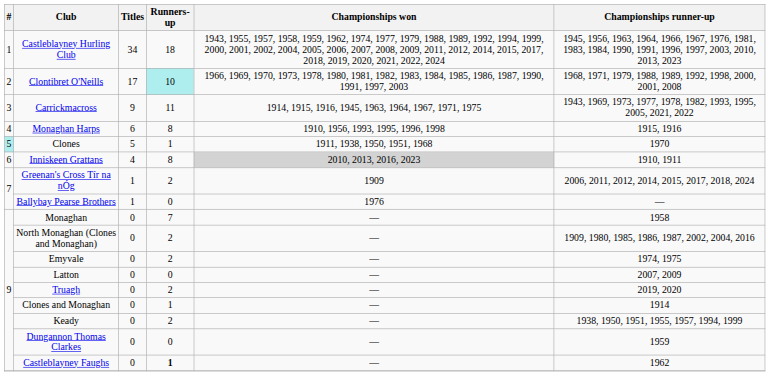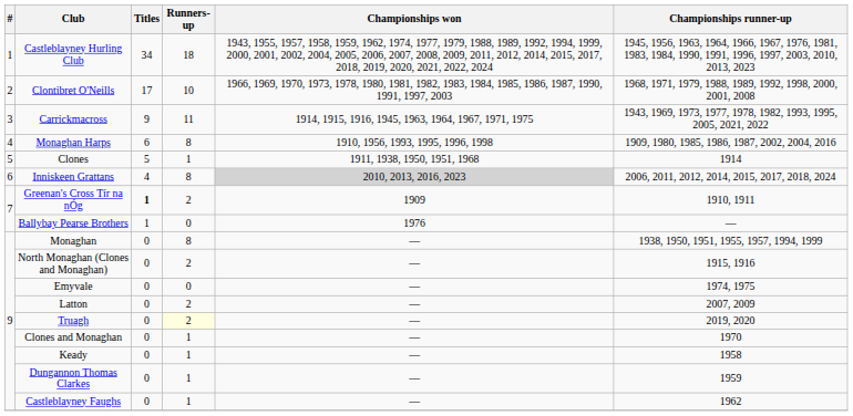 <table class="wikitable sortable" style="text-align:center;">
 <tr>
 <th>#</th>
 <th>Club</th>
 <th>Titles</th>
 <th>Runners-up</th>
 <th>Championships won</th>
 <th>Championships runner-up</th>
 </tr>
 <tr>
 <td>1</td>
 <td><a href='#'>Castleblayney Hurling Club</a></td>
 <td>34</td>
 <td>18</td>
 <td>1943, 1955, 1957, 1958, 1959, 1962, 1974, 1977, 1979, 1988, 1989, 1992, 1994, 1999, 2000, 2001, 2002, 2004, 2005, 2006, 2007, 2008, 2009, 2011, 2012, 2014, 2015, 2017, 2018, 2019, 2020, 2021, 2022, 2024</td>
 <td>1945, 1956, 1963, 1964, 1966, 1967, 1976, 1981, 1983, 1984, 1990, 1991, 1996, 1997, 2003, 2010, 2013, 2023</td>
 </tr>
 <tr>
 <td>2</td>
 <td><a href='#'>Clontibret O'Neills</a></td>
 <td>17</td>
-<td style="background: paleturquoise;">10</td>
+<td>10</td>
 <td>1966, 1969, 1970, 1973, 1978, 1980, 1981, 1982, 1983, 1984, 1985, 1986, 1987, 1990, 1991, 1997, 2003</td>
 <td>1968, 1971, 1979, 1988, 1989, 1992, 1998, 2000, 2001, 2008</td>
 </tr>
 <tr>
 <td>3</td>
 <td><a href='#'>Carrickmacross</a></td>
 <td>9</td>
 <td>11</td>
 <td>1914, 1915, 1916, 1945, 1963, 1964, 1967, 1971, 1975</td>
 <td>1943, 1969, 1973, 1977, 1978, 1982, 1993, 1995, 2005, 2021, 2022</td>
 </tr>
 <tr>
 <td>4</td>
 <td><a href='#'>Monaghan Harps</a></td>
 <td>6</td>
 <td>8</td>
 <td>1910, 1956, 1993, 1995, 1996, 1998</td>
-<td>1915, 1916</td>
+<td>1909, 1980, 1985, 1986, 1987, 2002, 2004, 2016</td>
 </tr>
 <tr>
-<td style="background: paleturquoise;">5</td>
+<td>5</td>
 <td>Clones</td>
 <td>5</td>
 <td>1</td>
 <td>1911, 1938, 1950, 1951, 1968</td>
-<td>1970</td>
+<td>1914</td>
 </tr>
 <tr>
 <td>6</td>
 <td><a href='#'>Inniskeen Grattans</a></td>
 <td>4</td>
 <td>8</td>
 <td style="background: lightgrey;">2010, 2013, 2016, 2023</td>
-<td>1910, 1911</td>
+<td>2006, 2011, 2012, 2014, 2015, 2017, 2018, 2024</td>
 </tr>
 <tr>
 <td rowspan="2">7</td>
 <td><a href='#'>Greenan's Cross Tír na nÓg</a></td>
-<td>1</td>
+<td><strong>1</strong></td>
 <td>2</td>
 <td>1909</td>
-<td>2006, 2011, 2012, 2014, 2015, 2017, 2018, 2024</td>
+<td>1910, 1911</td>
 </tr>
 <tr>
 <td><a href='#'>Ballybay Pearse Brothers</a></td>
 <td>1</td>
 <td>0</td>
 <td>1976</td>
 <td>—</td>
 </tr>
 <tr>
 <td rowspan="9">9</td>
 <td>Monaghan</td>
 <td>0</td>
-<td>7</td>
+<td>8</td>
 <td>—</td>
-<td>1958</td>
+<td>1938, 1950, 1951, 1955, 1957, 1994, 1999</td>
 </tr>
 <tr>
 <td>North Monaghan (Clones and Monaghan)</td>
 <td>0</td>
 <td>2</td>
 <td>—</td>
-<td>1909, 1980, 1985, 1986, 1987, 2002, 2004, 2016</td>
+<td>1915, 1916</td>
 </tr>
 <tr>
 <td>Emyvale</td>
 <td>0</td>
-<td>2</td>
+<td>0</td>
 <td>—</td>
 <td>1974, 1975</td>
 </tr>
 <tr>
 <td>Latton</td>
 <td>0</td>
-<td>0</td>
+<td>2</td>
 <td>—</td>
 <td>2007, 2009</td>
 </tr>
 <tr>
 <td><a href='#'>Truagh</a></td>
 <td>0</td>
-<td>2</td>
+<td style="background: lightyellow;">2</td>
 <td>—</td>
 <td>2019, 2020</td>
 </tr>
 <tr>
 <td>Clones and Monaghan</td>
 <td>0</td>
 <td>1</td>
 <td>—</td>
-<td>1914</td>
+<td>1970</td>
 </tr>
 <tr>
 <td>Keady</td>
 <td>0</td>
-<td>2</td>
+<td>1</td>
 <td>—</td>
-<td>1938, 1950, 1951, 1955, 1957, 1994, 1999</td>
+<td>1958</td>
 </tr>
 <tr>
 <td><a href='#'>Dungannon Thomas Clarkes</a></td>
 <td>0</td>
-<td>0</td>
+<td>1</td>
 <td>—</td>
 <td>1959</td>
 </tr>
 <tr>
 <td><a href='#'>Castleblayney Faughs</a></td>
 <td>0</td>
-<td><strong>1</strong></td>
+<td>1</td>
 <td>—</td>
 <td>1962</td>
 </tr>
 <tr>
 </tr>
 </table>
